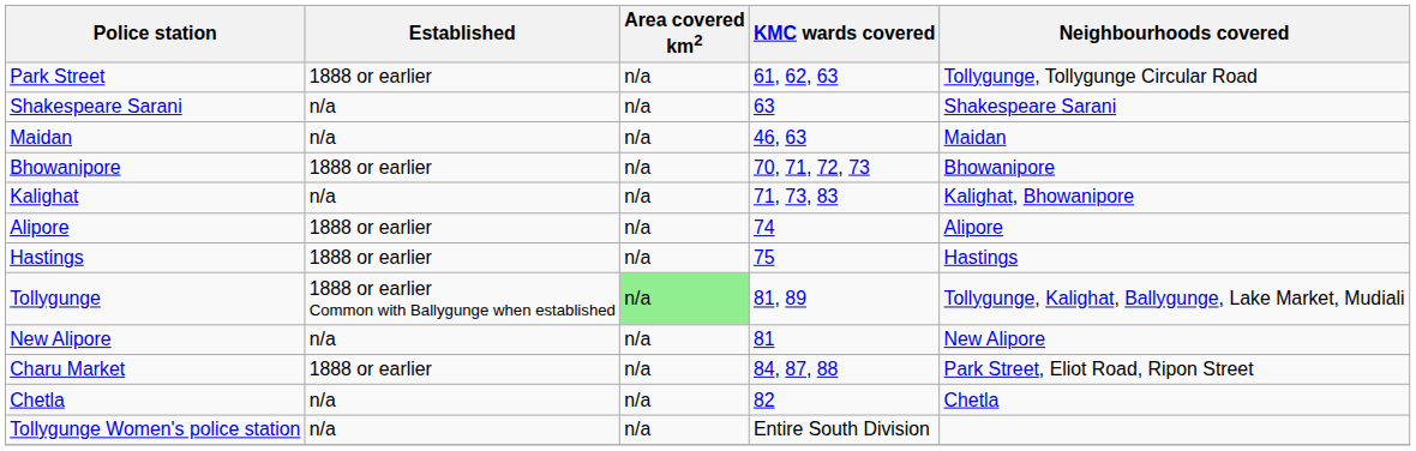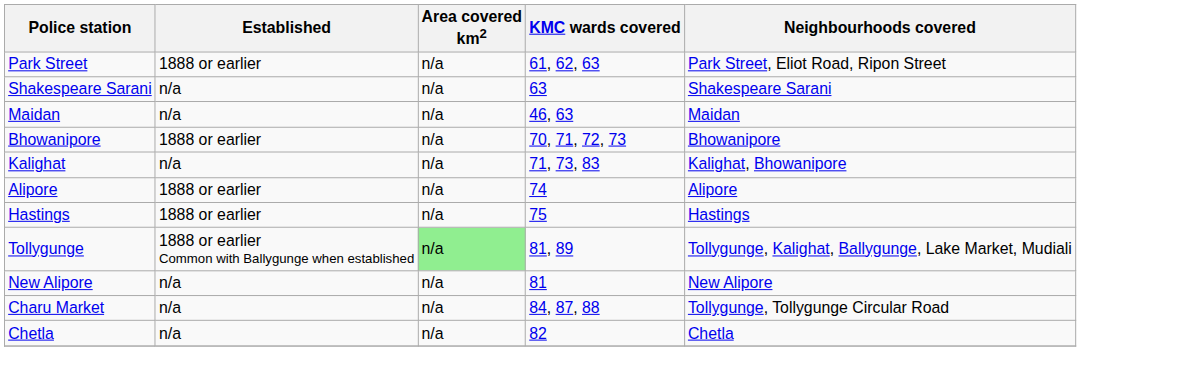 <table class="wikitable sortable">
 <tr>
 <th>Police station</th>
 <th>Established</th>
 <th>Area covered<br>km<sup>2</sup></th>
 <th><a href='#'>KMC</a> wards covered</th>
 <th>Neighbourhoods covered</th>
 </tr>
 <tr>
 <td><a href='#'>Park Street</a></td>
 <td>1888 or earlier</td>
 <td>n/a</td>
 <td><a href='#'>61</a>, <a href='#'>62</a>, <a href='#'>63</a></td>
-<td><a href='#'>Tollygunge</a>, Tollygunge Circular Road</td>
+<td><a href='#'>Park Street</a>, Eliot Road, Ripon Street</td>
 </tr>
 <tr>
 <td><a href='#'>Shakespeare Sarani</a></td>
 <td>n/a</td>
 <td>n/a</td>
 <td><a href='#'>63</a></td>
 <td><a href='#'>Shakespeare Sarani</a></td>
 </tr>
 <tr>
 <td><a href='#'>Maidan</a></td>
 <td>n/a</td>
 <td>n/a</td>
 <td><a href='#'>46</a>, <a href='#'>63</a></td>
 <td><a href='#'>Maidan</a></td>
 </tr>
 <tr>
 <td><a href='#'>Bhowanipore</a></td>
 <td>1888 or earlier</td>
 <td>n/a</td>
 <td><a href='#'>70</a>, <a href='#'>71</a>, <a href='#'>72</a>, <a href='#'>73</a></td>
 <td><a href='#'>Bhowanipore</a></td>
 </tr>
 <tr>
 <td><a href='#'>Kalighat</a></td>
 <td>n/a</td>
 <td>n/a</td>
 <td><a href='#'>71</a>, <a href='#'>73</a>, <a href='#'>83</a></td>
 <td><a href='#'>Kalighat</a>, <a href='#'>Bhowanipore</a></td>
 </tr>
 <tr>
 <td><a href='#'>Alipore</a></td>
 <td>1888 or earlier</td>
 <td>n/a</td>
 <td><a href='#'>74</a></td>
 <td><a href='#'>Alipore</a></td>
 </tr>
 <tr>
 <td><a href='#'>Hastings</a></td>
 <td>1888 or earlier</td>
 <td>n/a</td>
 <td><a href='#'>75</a></td>
 <td><a href='#'>Hastings</a></td>
 </tr>
 <tr>
 <td><a href='#'>Tollygunge</a></td>
 <td>1888 or earlier<br><small>Common with Ballygunge when established</small></td>
 <td style="background: lightgreen;">n/a</td>
 <td><a href='#'>81</a>, <a href='#'>89</a></td>
 <td><a href='#'>Tollygunge</a>, <a href='#'>Kalighat</a>, <a href='#'>Ballygunge</a>, Lake Market, Mudiali</td>
 </tr>
 <tr>
 <td><a href='#'>New Alipore</a></td>
 <td>n/a</td>
 <td>n/a</td>
 <td><a href='#'>81</a></td>
 <td><a href='#'>New Alipore</a></td>
 </tr>
 <tr>
 <td><a href='#'>Charu Market</a></td>
-<td>1888 or earlier</td>
+<td>n/a</td>
 <td>n/a</td>
 <td><a href='#'>84</a>, <a href='#'>87</a>, <a href='#'>88</a></td>
-<td><a href='#'>Park Street</a>, Eliot Road, Ripon Street</td>
+<td><a href='#'>Tollygunge</a>, Tollygunge Circular Road</td>
 </tr>
 <tr>
 <td><a href='#'>Chetla</a></td>
 <td>n/a</td>
 <td>n/a</td>
 <td><a href='#'>82</a></td>
 <td><a href='#'>Chetla</a></td>
 </tr>
 <tr>
-<td><a href='#'>Tollygunge Women's police station</a></td>
-<td>n/a</td>
-<td>n/a</td>
-<td>Entire South Division</td>
-<td></td>
-</tr>
-<tr>
 </tr>
 </table>
